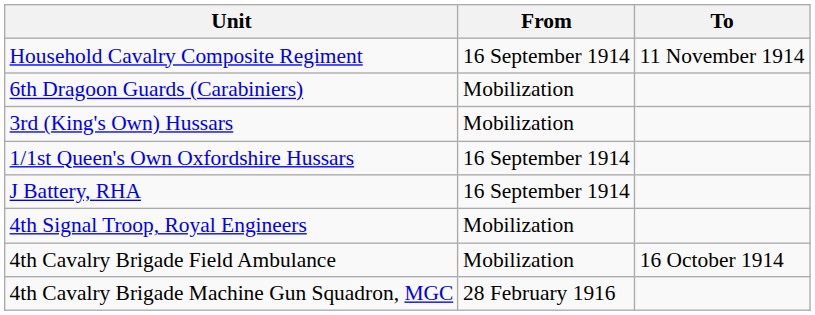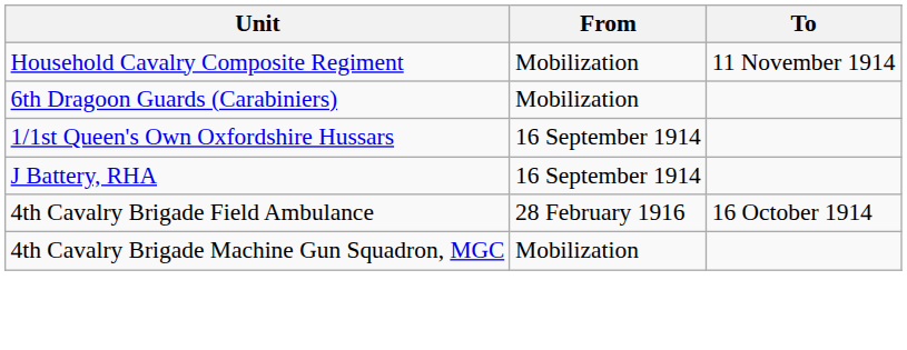 <table class="wikitable">
 <tr>
 <th>Unit</th>
 <th>From</th>
 <th>To</th>
 </tr>
 <tr>
 <td><a href='#'>Household Cavalry Composite Regiment</a></td>
-<td>16 September 1914</td>
+<td>Mobilization</td>
 <td>11 November 1914</td>
 </tr>
 <tr>
 <td><a href='#'>6th Dragoon Guards (Carabiniers)</a></td>
-<td>Mobilization</td>
-<td></td>
-</tr>
-<tr>
-<td><a href='#'>3rd (King's Own) Hussars</a></td>
 <td>Mobilization</td>
 <td></td>
 </tr>
 <tr>
 <td><a href='#'>1/1st Queen's Own Oxfordshire Hussars</a></td>
 <td>16 September 1914</td>
 <td></td>
 </tr>
 <tr>
 <td><a href='#'>J Battery, RHA</a></td>
 <td>16 September 1914</td>
 <td></td>
 </tr>
 <tr>
-<td><a href='#'>4th Signal Troop, Royal Engineers</a></td>
-<td>Mobilization</td>
-<td></td>
-</tr>
-<tr>
 <td>4th Cavalry Brigade Field Ambulance</td>
-<td>Mobilization</td>
+<td>28 February 1916</td>
 <td>16 October 1914</td>
 </tr>
 <tr>
 <td>4th Cavalry Brigade Machine Gun Squadron, <a href='#'>MGC</a></td>
-<td>28 February 1916</td>
+<td>Mobilization</td>
 <td></td>
 </tr>
 </table>
